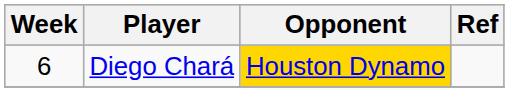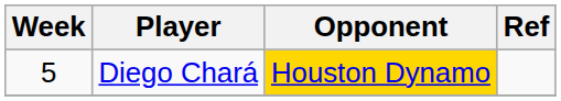 <table class=wikitable>
 <tr>
 <th>Week</th>
 <th>Player</th>
 <th>Opponent</th>
 <th>Ref</th>
 </tr>
 <tr>
-<td align=center>6</td>
+<td align=center>5</td>
 <td> <a href='#'>Diego Chará</a></td>
 <td style="background: gold;"><a href='#'>Houston Dynamo</a></td>
 <td></td>
 </tr>
 <tr>
 </tr>
 </table>
